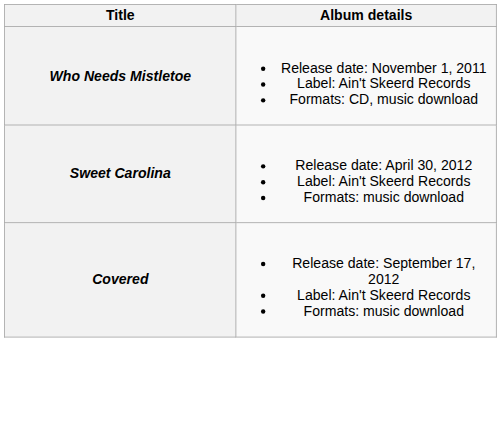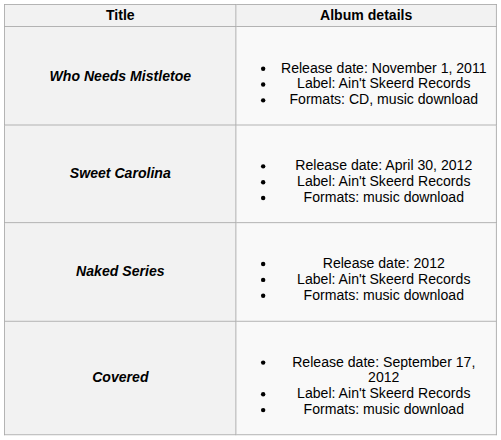 <table class="wikitable plainrowheaders" style="text-align:center;">
 <tr>
 <th style="width:16em;">Title</th>
 <th style="width:18em;">Album details</th>
 </tr>
 <tr>
 <th scope="row"><em>Who Needs Mistletoe</em></th>
 <td><br><ul><li>Release date: November 1, 2011</li><li>Label: Ain't Skeerd Records</li><li>Formats: CD, music download</li></ul></td>
 </tr>
 <tr>
 <th scope="row"><em>Sweet Carolina</em></th>
 <td><br><ul><li>Release date: April 30, 2012</li><li>Label: Ain't Skeerd Records</li><li>Formats: music download</li></ul></td>
 </tr>
 <tr>
+<th scope="row"><em>Naked Series</em></th>
+<td><br><ul><li>Release date: 2012</li><li>Label: Ain't Skeerd Records</li><li>Formats: music download</li></ul></td>
+</tr>
+<tr>
 <th scope="row"><em>Covered</em></th>
 <td><br><ul><li>Release date: September 17, 2012</li><li>Label: Ain't Skeerd Records</li><li>Formats: music download</li></ul></td>
 </tr>
 </table>
